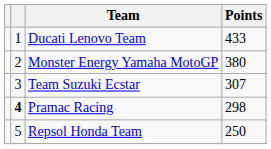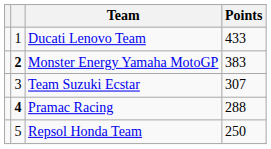 <table class="wikitable" style="font-size: 85%;">
 <tr>
 <th></th>
 <th></th>
 <th>Team</th>
 <th>Points</th>
 </tr>
 <tr>
 <td></td>
 <td align=center>1</td>
 <td> <a href='#'>Ducati Lenovo Team</a></td>
 <td align=left>433</td>
 </tr>
 <tr>
 <td></td>
-<td align=center>2</td>
+<td align=center><strong>2</strong></td>
 <td> <a href='#'>Monster Energy Yamaha MotoGP</a></td>
-<td align=left>380</td>
+<td align=left>383</td>
 </tr>
 <tr>
 <td></td>
 <td align=center>3</td>
 <td> <a href='#'>Team Suzuki Ecstar</a></td>
 <td align=left>307</td>
 </tr>
 <tr>
 <td></td>
 <td align=center><strong>4</strong></td>
 <td> <a href='#'>Pramac Racing</a></td>
-<td align=left>298</td>
+<td align=left>288</td>
 </tr>
 <tr>
 <td></td>
 <td align=center>5</td>
 <td> <a href='#'>Repsol Honda Team</a></td>
 <td align=left>250</td>
 </tr>
 </table>
